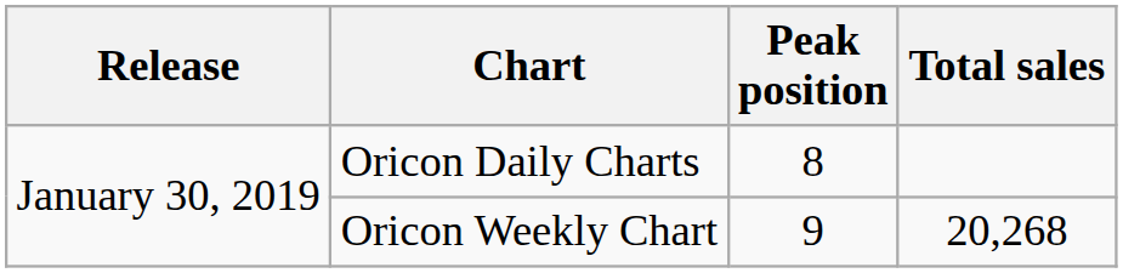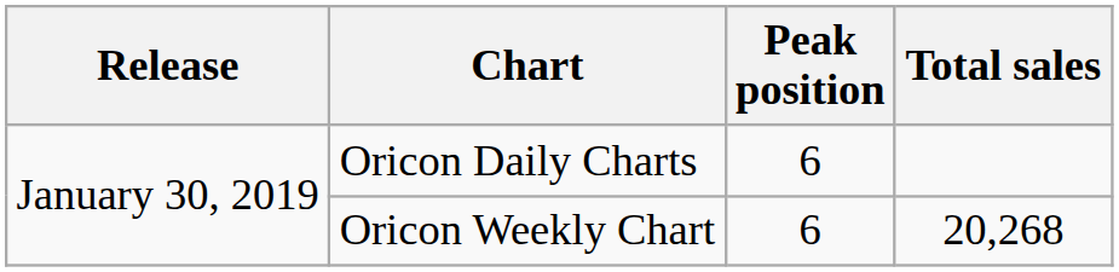 <table class="wikitable">
 <tr>
 <th>Release</th>
 <th>Chart</th>
 <th>Peak<br>position</th>
 <th>Total sales</th>
 </tr>
 <tr>
 <td rowspan="2">January 30, 2019</td>
 <td>Oricon Daily Charts</td>
-<td align="center">8</td>
+<td align="center">6</td>
 </tr>
 <tr>
 <td>Oricon Weekly Chart</td>
-<td align="center">9</td>
+<td align="center">6</td>
 <td align="center">20,268</td>
 </tr>
 </table>
